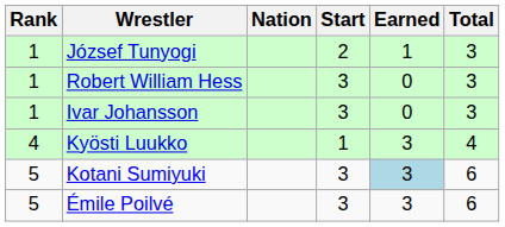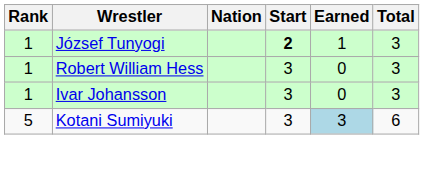 <table class="wikitable sortable" style="text-align:center;">
 <tr>
 <th>Rank</th>
 <th>Wrestler</th>
 <th>Nation</th>
 <th>Start</th>
 <th>Earned</th>
 <th>Total</th>
 </tr>
 <tr style="background:#cfc;">
 <td>1</td>
 <td align=left><a href='#'>József Tunyogi</a></td>
 <td align=left></td>
-<td>2</td>
+<td><strong>2</strong></td>
 <td>1</td>
 <td>3</td>
 </tr>
 <tr style="background:#cfc;">
 <td>1</td>
 <td align=left><a href='#'>Robert William Hess</a></td>
 <td align=left></td>
 <td>3</td>
 <td>0</td>
 <td>3</td>
 </tr>
 <tr style="background:#cfc;">
 <td>1</td>
 <td align=left><a href='#'>Ivar Johansson</a></td>
 <td align=left></td>
 <td>3</td>
 <td>0</td>
 <td>3</td>
 </tr>
-<tr style="background:#cfc;">
-<td>4</td>
-<td align=left><a href='#'>Kyösti Luukko</a></td>
-<td align=left></td>
-<td>1</td>
-<td>3</td>
-<td>4</td>
-</tr>
 <tr>
 <td>5</td>
 <td align=left><a href='#'>Kotani Sumiyuki</a></td>
 <td align=left></td>
 <td>3</td>
 <td style="background: lightblue;">3</td>
 <td>6</td>
 </tr>
-<tr>
-<td>5</td>
-<td align=left><a href='#'>Émile Poilvé</a></td>
-<td align=left></td>
-<td>3</td>
-<td>3</td>
-<td>6</td>
-</tr>
 </table>
